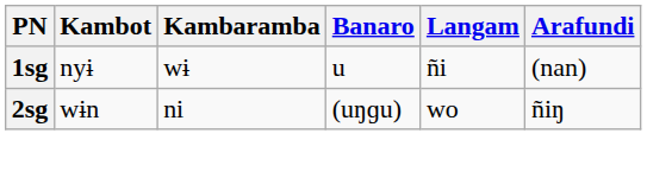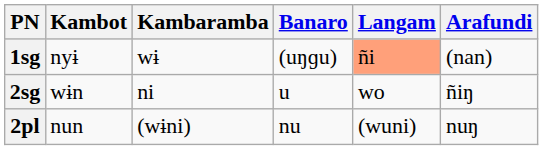 <table class=wikitable>
 <tr>
 <th>PN</th>
 <th>Kambot</th>
 <th>Kambaramba</th>
 <th><a href='#'>Banaro</a></th>
 <th><a href='#'>Langam</a></th>
 <th><a href='#'>Arafundi</a></th>
 </tr>
 <tr>
 <th>1sg</th>
 <td>nyɨ</td>
 <td>wɨ</td>
-<td>u</td>
-<td>ñi</td>
+<td>(uŋɡu)</td>
+<td style="background: lightsalmon;">ñi</td>
 <td>(nan)</td>
 </tr>
 <tr>
 <th>2sg</th>
 <td>wɨn</td>
 <td>ni</td>
-<td>(uŋɡu)</td>
+<td>u</td>
 <td>wo</td>
 <td>ñiŋ</td>
 </tr>
+<tr>
+<th>2pl</th>
+<td>nun</td>
+<td>(wɨni)</td>
+<td>nu</td>
+<td>(wuni)</td>
+<td>nuŋ</td>
+</tr>
 </table>
